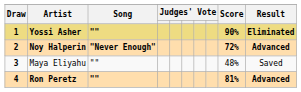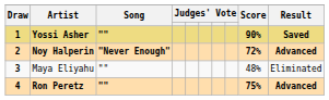 <table class="sortable wikitable" style="margin: 1em auto 1em auto; text-align:center; font-size:90%; line-height:18px;">
 <tr>
 </tr>
 <tr>
 <th rowspan="2">Draw</th>
 <th rowspan="2">Artist</th>
 <th rowspan="2">Song</th>
 <th colspan="5" class="unsortable">Judges' Vote</th>
 <th rowspan="2">Score</th>
 <th rowspan="2">Result</th>
 </tr>
 <tr>
 <th class="unsortable"></th>
 <th class="unsortable"></th>
 <th class="unsortable"></th>
 <th class="unsortable"></th>
 <th class="unsortable"></th>
 </tr>
 <tr style="font-weight:bold; background:#eedc82;">
 <td>1</td>
 <td align="left">Yossi Asher</td>
 <td align="left">""</td>
 <td></td>
 <td></td>
 <td></td>
 <td></td>
 <td></td>
 <td>90%</td>
-<td>Eliminated</td>
+<td>Saved</td>
 </tr>
 <tr style="font-weight:bold; background:navajowhite;">
 <td>2</td>
 <td align="left">Noy Halperin</td>
 <td align="left">"Never Enough"</td>
 <td></td>
 <td></td>
 <td></td>
 <td></td>
 <td></td>
 <td>72%</td>
 <td>Advanced</td>
 </tr>
 <tr>
 <td><strong>3</strong></td>
 <td align="left">Maya Eliyahu</td>
 <td align="left">""</td>
 <td></td>
 <td></td>
 <td></td>
 <td></td>
 <td></td>
 <td>48%</td>
-<td>Saved</td>
+<td>Eliminated</td>
 </tr>
 <tr style="font-weight:bold; background:navajowhite;">
 <td>4</td>
 <td align="left">Ron Peretz</td>
 <td align="left">""</td>
 <td></td>
 <td></td>
 <td></td>
 <td></td>
 <td></td>
-<td>81%</td>
+<td>75%</td>
 <td>Advanced</td>
 </tr>
 </table>
